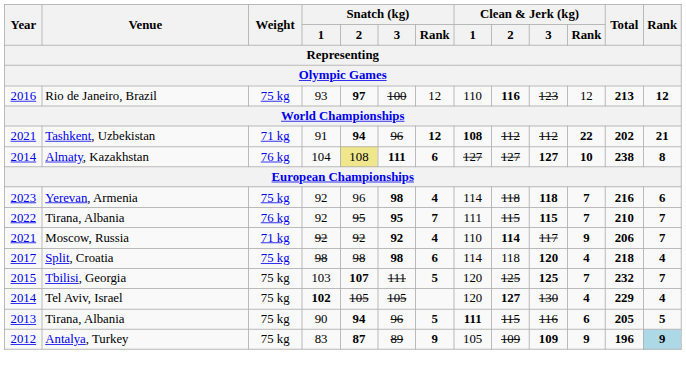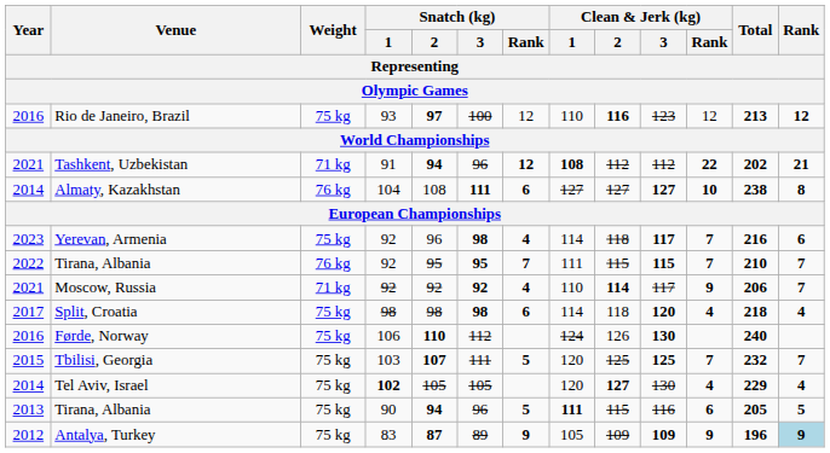 <table class = "wikitable" style="text-align:center;">
 <tr>
 <th rowspan=2 width=40>Year</th>
 <th rowspan=2 width=250>Venue</th>
 <th rowspan=2 width=60>Weight</th>
 <th colspan=4>Snatch (kg)</th>
 <th colspan=4>Clean & Jerk (kg)</th>
 <th rowspan=2 width=40>Total</th>
 <th rowspan=2 width=40>Rank</th>
 </tr>
 <tr>
 <th width=40>1</th>
 <th width=40>2</th>
 <th width=40>3</th>
 <th width=40>Rank</th>
 <th width=40>1</th>
 <th width=40>2</th>
 <th width=40>3</th>
 <th width=40>Rank</th>
 </tr>
 <tr>
 <th colspan=13>Representing </th>
 </tr>
 <tr>
 <th colspan=13><a href='#'>Olympic Games</a></th>
 </tr>
 <tr>
 <td><a href='#'>2016</a></td>
 <td align=left> Rio de Janeiro, Brazil</td>
 <td><a href='#'>75 kg</a></td>
 <td>93</td>
 <td><strong>97</strong></td>
 <td><s>100</s></td>
 <td>12</td>
 <td>110</td>
 <td><strong>116</strong></td>
 <td><s>123</s></td>
 <td>12</td>
 <td><strong>213</strong></td>
 <td><strong>12</strong></td>
 </tr>
 <tr>
 <th colspan=13><a href='#'>World Championships</a></th>
 </tr>
 <tr>
 <td><a href='#'>2021</a></td>
 <td align=left> <a href='#'>Tashkent</a>, Uzbekistan</td>
 <td><a href='#'>71 kg</a></td>
 <td>91</td>
 <td><strong>94</strong></td>
 <td><s>96</s></td>
 <td><strong>12</strong></td>
 <td><strong>108</strong></td>
 <td><s>112</s></td>
 <td><s>112</s></td>
 <td><strong>22</strong></td>
 <td><strong>202</strong></td>
 <td><strong>21</strong></td>
 </tr>
 <tr>
 <td><a href='#'>2014</a></td>
 <td align=left> <a href='#'>Almaty</a>, Kazakhstan</td>
 <td><a href='#'>76 kg</a></td>
 <td>104</td>
-<td style="background: khaki;">108</td>
+<td>108</td>
 <td><strong>111</strong></td>
 <td><strong>6</strong></td>
 <td><s>127</s></td>
 <td><s>127</s></td>
 <td><strong>127</strong></td>
 <td><strong>10</strong></td>
 <td><strong>238</strong></td>
 <td><strong>8</strong></td>
 </tr>
 <tr>
 <th colspan=13><a href='#'>European Championships</a></th>
 </tr>
 <tr>
 <td><a href='#'>2023</a></td>
 <td align=left> <a href='#'>Yerevan</a>, Armenia</td>
 <td><a href='#'>75 kg</a></td>
 <td>92</td>
 <td>96</td>
 <td><strong>98</strong></td>
 <td><strong>4</strong></td>
 <td>114</td>
 <td><s>118</s></td>
-<td><strong>118</strong></td>
+<td><strong>117</strong></td>
 <td><strong>7</strong></td>
 <td><strong>216</strong></td>
 <td><strong>6</strong></td>
 </tr>
 <tr>
 <td><a href='#'>2022</a></td>
 <td align=left> Tirana, Albania</td>
 <td><a href='#'>76 kg</a></td>
 <td>92</td>
 <td><s>95</s></td>
 <td><strong>95</strong></td>
 <td><strong>7</strong></td>
 <td>111</td>
 <td><s>115</s></td>
 <td><strong>115</strong></td>
 <td><strong>7</strong></td>
 <td><strong>210</strong></td>
 <td><strong>7</strong></td>
 </tr>
 <tr>
 <td><a href='#'>2021</a></td>
 <td align=left> Moscow, Russia</td>
 <td><a href='#'>71 kg</a></td>
 <td><s>92</s></td>
 <td><s>92</s></td>
 <td><strong>92</strong></td>
 <td><strong>4</strong></td>
 <td>110</td>
 <td><strong>114</strong></td>
 <td><s>117</s></td>
 <td><strong>9</strong></td>
 <td><strong>206</strong></td>
 <td><strong>7</strong></td>
 </tr>
 <tr>
 <td><a href='#'>2017</a></td>
 <td align=left> <a href='#'>Split</a>, Croatia</td>
 <td><a href='#'>75 kg</a></td>
 <td><s>98</s></td>
 <td><s>98</s></td>
 <td><strong>98</strong></td>
 <td><strong>6</strong></td>
 <td>114</td>
 <td>118</td>
 <td><strong>120</strong></td>
 <td><strong>4</strong></td>
 <td><strong>218</strong></td>
 <td><strong>4</strong></td>
+</tr>
+<tr>
+<td><a href='#'>2016</a></td>
+<td align=left> <a href='#'>Førde</a>, Norway</td>
+<td><a href='#'>75 kg</a></td>
+<td>106</td>
+<td><strong>110</strong></td>
+<td><s>112</s></td>
+<td><strong></strong></td>
+<td><s>124</s></td>
+<td>126</td>
+<td><strong>130</strong></td>
+<td><strong></strong></td>
+<td><strong>240</strong></td>
+<td><strong></strong></td>
 </tr>
 <tr>
 <td><a href='#'>2015</a></td>
 <td align=left> <a href='#'>Tbilisi</a>, Georgia</td>
 <td>75 kg</td>
 <td>103</td>
 <td><strong>107</strong></td>
 <td><s>111</s></td>
 <td><strong>5</strong></td>
 <td>120</td>
 <td><s>125</s></td>
 <td><strong>125</strong></td>
 <td><strong>7</strong></td>
 <td><strong>232</strong></td>
 <td><strong>7</strong></td>
 </tr>
 <tr>
 <td><a href='#'>2014</a></td>
 <td align=left> Tel Aviv, Israel</td>
 <td>75 kg</td>
 <td><strong>102</strong></td>
 <td><s>105</s></td>
 <td><s>105</s></td>
 <td><strong></strong></td>
 <td>120</td>
 <td><strong>127</strong></td>
 <td><s>130</s></td>
 <td><strong>4</strong></td>
 <td><strong>229</strong></td>
 <td><strong>4</strong></td>
 </tr>
 <tr>
 <td><a href='#'>2013</a></td>
 <td align=left> Tirana, Albania</td>
 <td>75 kg</td>
 <td>90</td>
 <td><strong>94</strong></td>
 <td><s>96</s></td>
 <td><strong>5</strong></td>
 <td><strong>111</strong></td>
 <td><s>115</s></td>
 <td><s>116</s></td>
 <td><strong>6</strong></td>
 <td><strong>205</strong></td>
 <td><strong>5</strong></td>
 </tr>
 <tr>
 <td><a href='#'>2012</a></td>
 <td align=left> <a href='#'>Antalya</a>, Turkey</td>
 <td>75 kg</td>
 <td>83</td>
 <td><strong>87</strong></td>
 <td><s>89</s></td>
 <td><strong>9</strong></td>
 <td>105</td>
 <td><s>109</s></td>
 <td><strong>109</strong></td>
 <td><strong>9</strong></td>
 <td><strong>196</strong></td>
 <td style="background: lightblue;"><strong>9</strong></td>
 </tr>
 </table>
